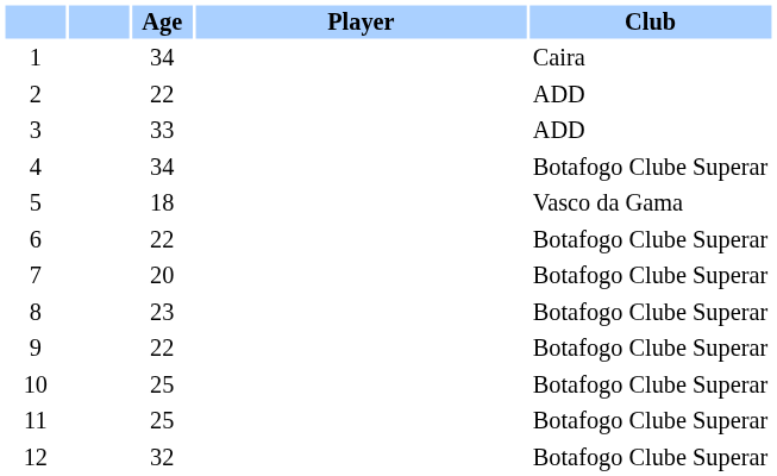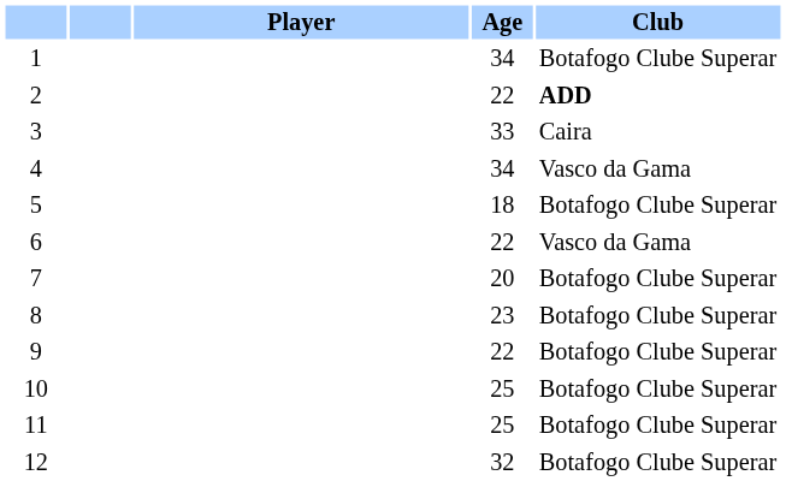 <table class="sortable" border="0" cellspacing="2" cellpadding="2">
 <tr style="background-color:#AAD0FF">
 <th width=8%></th>
 <th width=8%></th>
+<th width=44%>Player</th>
 <th width=8%>Age</th>
-<th width=44%>Player</th>
 <th width=32%>Club</th>
 </tr>
 <tr>
 <td style="text-align: center;">1</td>
 <td style="text-align: center;"></td>
+<td></td>
 <td style="text-align: center;">34</td>
-<td></td>
-<td>Caira</td>
+<td>Botafogo Clube Superar</td>
 </tr>
 <tr>
 <td style="text-align: center;">2</td>
 <td style="text-align: center;"></td>
+<td></td>
 <td style="text-align: center;">22</td>
-<td></td>
-<td>ADD</td>
+<td><strong>ADD</strong></td>
 </tr>
 <tr>
 <td style="text-align: center;">3</td>
 <td style="text-align: center;"></td>
+<td></td>
 <td style="text-align: center;">33</td>
-<td></td>
-<td>ADD</td>
+<td>Caira</td>
 </tr>
 <tr>
 <td style="text-align: center;">4</td>
 <td style="text-align: center;"></td>
+<td></td>
 <td style="text-align: center;">34</td>
-<td></td>
-<td>Botafogo Clube Superar</td>
+<td>Vasco da Gama</td>
 </tr>
 <tr>
 <td style="text-align: center;">5</td>
 <td style="text-align: center;"></td>
+<td></td>
 <td style="text-align: center;">18</td>
-<td></td>
-<td>Vasco da Gama</td>
+<td>Botafogo Clube Superar</td>
 </tr>
 <tr>
 <td style="text-align: center;">6</td>
 <td style="text-align: center;"></td>
+<td></td>
 <td style="text-align: center;">22</td>
-<td></td>
-<td>Botafogo Clube Superar</td>
+<td>Vasco da Gama</td>
 </tr>
 <tr>
 <td style="text-align: center;">7</td>
 <td style="text-align: center;"></td>
+<td></td>
 <td style="text-align: center;">20</td>
-<td></td>
 <td>Botafogo Clube Superar</td>
 </tr>
 <tr>
 <td style="text-align: center;">8</td>
 <td style="text-align: center;"></td>
+<td></td>
 <td style="text-align: center;">23</td>
-<td></td>
 <td>Botafogo Clube Superar</td>
 </tr>
 <tr>
 <td style="text-align: center;">9</td>
 <td style="text-align: center;"></td>
+<td></td>
 <td style="text-align: center;">22</td>
-<td></td>
 <td>Botafogo Clube Superar</td>
 </tr>
 <tr>
 <td style="text-align: center;">10</td>
 <td style="text-align: center;"></td>
+<td></td>
 <td style="text-align: center;">25</td>
-<td></td>
 <td>Botafogo Clube Superar</td>
 </tr>
 <tr>
 <td style="text-align: center;">11</td>
 <td style="text-align: center;"></td>
+<td></td>
 <td style="text-align: center;">25</td>
-<td></td>
 <td>Botafogo Clube Superar</td>
 </tr>
 <tr>
 <td style="text-align: center;">12</td>
 <td style="text-align: center;"></td>
+<td></td>
 <td style="text-align: center;">32</td>
-<td></td>
 <td>Botafogo Clube Superar</td>
 </tr>
 </table>
